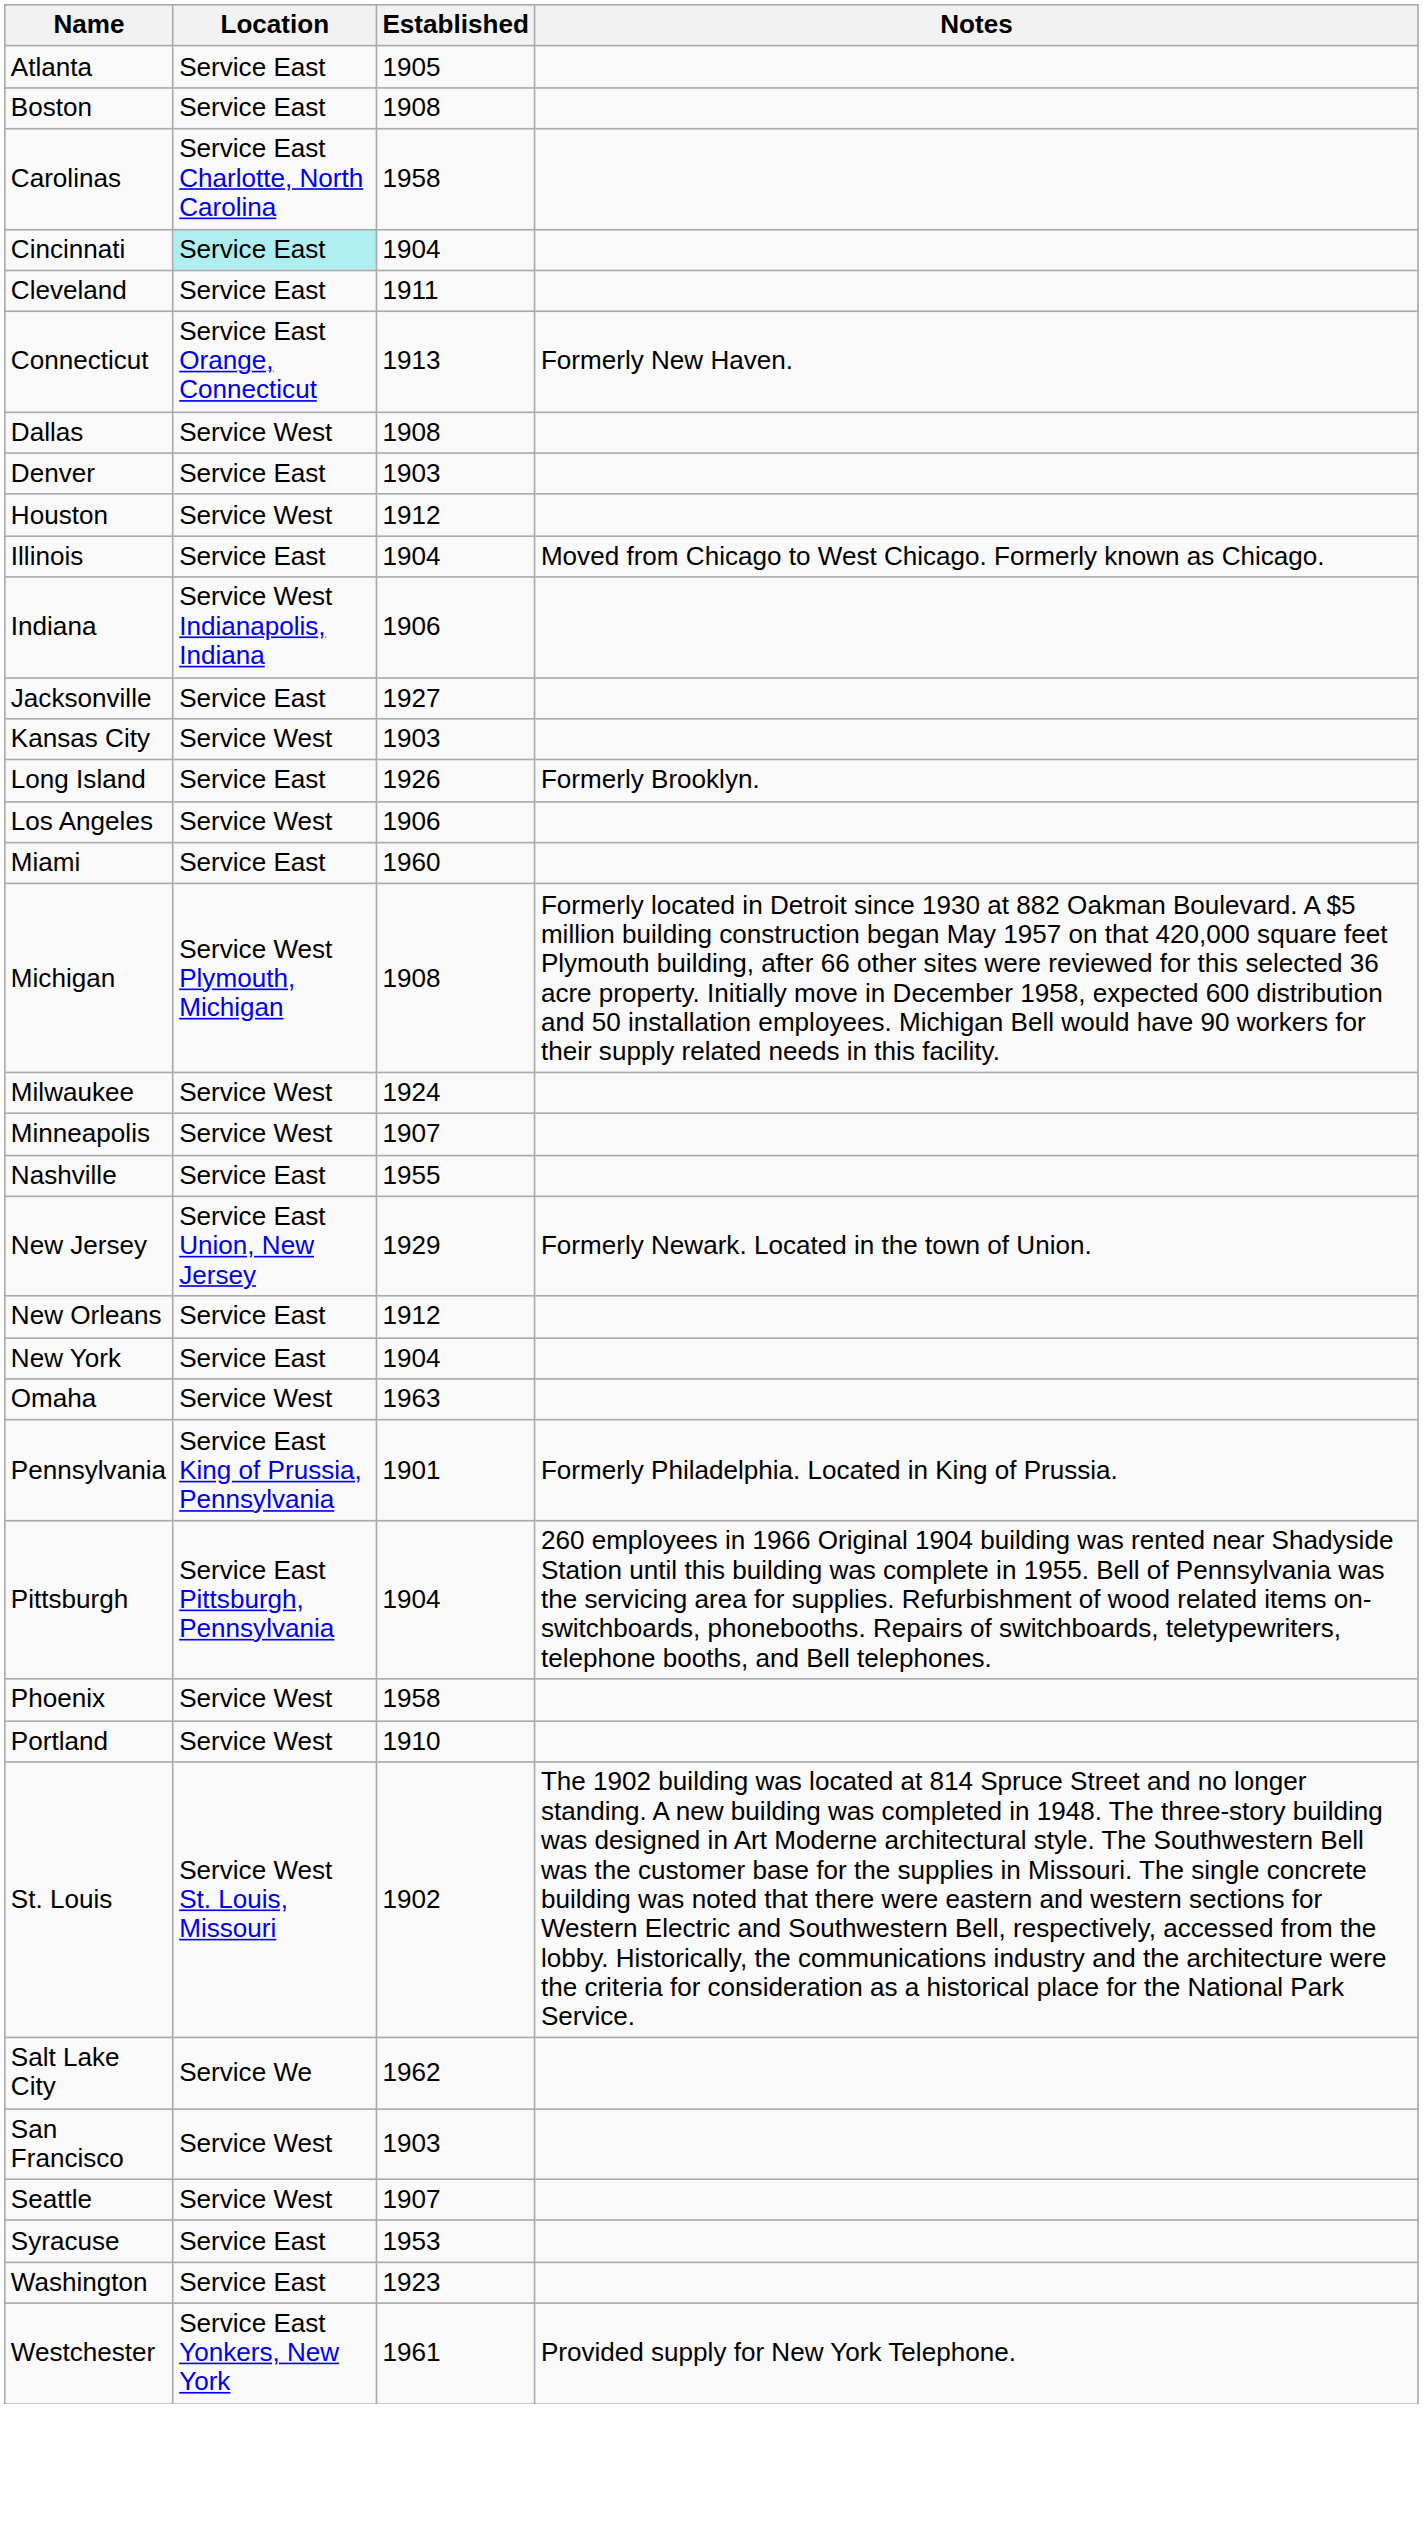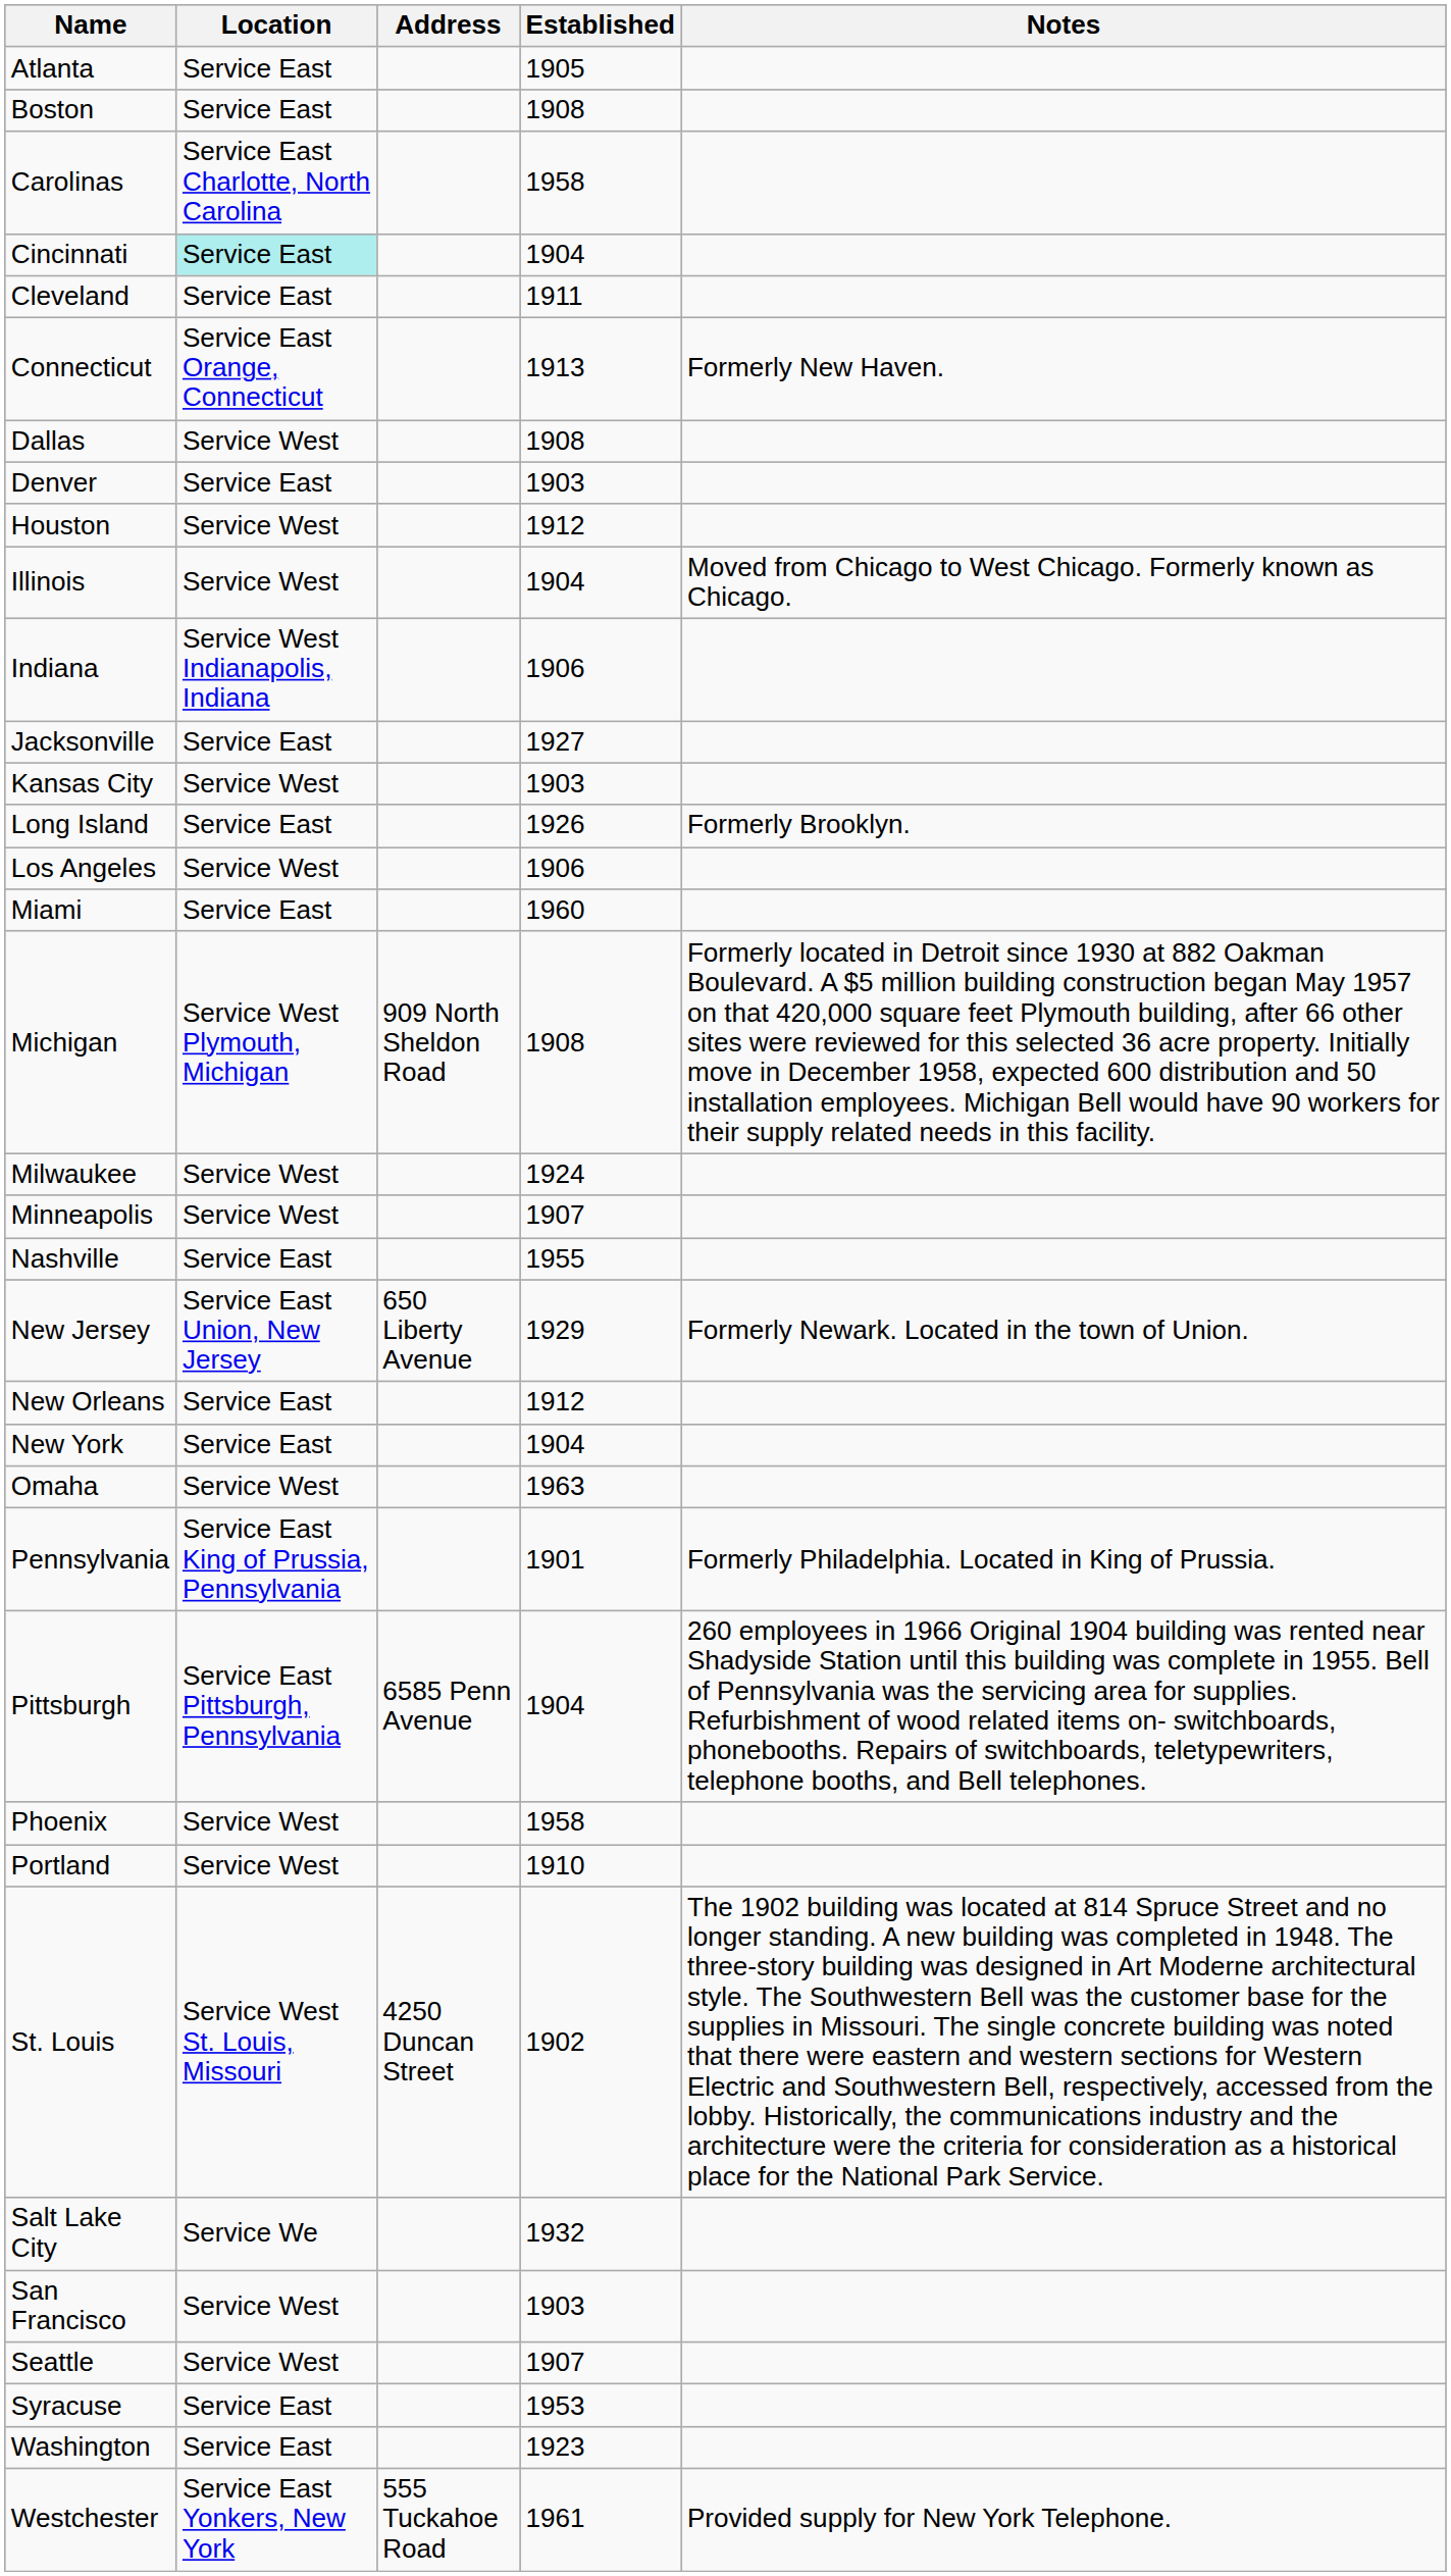 <table class="wikitable">
 <tr>
 <th>Name</th>
 <th>Location</th>
+<th>Address</th>
 <th>Established</th>
 <th>Notes</th>
 </tr>
 <tr>
 <td>Atlanta</td>
 <td>Service East</td>
+<td></td>
 <td>1905</td>
 <td></td>
 </tr>
 <tr>
 <td>Boston</td>
 <td>Service East</td>
+<td></td>
 <td>1908</td>
 <td></td>
 </tr>
 <tr>
 <td>Carolinas</td>
 <td>Service East <a href='#'>Charlotte, North Carolina</a></td>
+<td></td>
 <td>1958</td>
 <td></td>
 </tr>
 <tr>
 <td>Cincinnati</td>
 <td style="background: paleturquoise;">Service East</td>
+<td></td>
 <td>1904</td>
 <td></td>
 </tr>
 <tr>
 <td>Cleveland</td>
 <td>Service East</td>
+<td></td>
 <td>1911</td>
 <td></td>
 </tr>
 <tr>
 <td>Connecticut</td>
 <td>Service East <a href='#'>Orange, Connecticut</a></td>
+<td></td>
 <td>1913</td>
 <td>Formerly New Haven.</td>
 </tr>
 <tr>
 <td>Dallas</td>
 <td>Service West</td>
+<td></td>
 <td>1908</td>
 <td></td>
 </tr>
 <tr>
 <td>Denver</td>
 <td>Service East</td>
+<td></td>
 <td>1903</td>
 <td></td>
 </tr>
 <tr>
 <td>Houston</td>
 <td>Service West</td>
+<td></td>
 <td>1912</td>
 <td></td>
 </tr>
 <tr>
 <td>Illinois</td>
-<td>Service East</td>
+<td>Service West</td>
+<td></td>
 <td>1904</td>
 <td>Moved from Chicago to West Chicago. Formerly known as Chicago.</td>
 </tr>
 <tr>
 <td>Indiana</td>
 <td>Service West <a href='#'>Indianapolis, Indiana</a></td>
+<td></td>
 <td>1906</td>
 <td></td>
 </tr>
 <tr>
 <td>Jacksonville</td>
 <td>Service East</td>
+<td></td>
 <td>1927</td>
 <td></td>
 </tr>
 <tr>
 <td>Kansas City</td>
 <td>Service West</td>
+<td></td>
 <td>1903</td>
 <td></td>
 </tr>
 <tr>
 <td>Long Island</td>
 <td>Service East</td>
+<td></td>
 <td>1926</td>
 <td>Formerly Brooklyn.</td>
 </tr>
 <tr>
 <td>Los Angeles</td>
 <td>Service West</td>
+<td></td>
 <td>1906</td>
 <td></td>
 </tr>
 <tr>
 <td>Miami</td>
 <td>Service East</td>
+<td></td>
 <td>1960</td>
 <td></td>
 </tr>
 <tr>
 <td>Michigan</td>
 <td>Service West <a href='#'>Plymouth, Michigan</a></td>
+<td>909 North Sheldon Road</td>
 <td>1908</td>
 <td>Formerly located in Detroit since 1930 at 882 Oakman Boulevard. A $5 million building construction began May 1957 on that 420,000 square feet Plymouth building, after 66 other sites were reviewed for this selected 36 acre property. Initially move in December 1958, expected 600 distribution and 50 installation employees. Michigan Bell would have 90 workers for their supply related needs in this facility.</td>
 </tr>
 <tr>
 <td>Milwaukee</td>
 <td>Service West</td>
+<td></td>
 <td>1924</td>
 <td></td>
 </tr>
 <tr>
 <td>Minneapolis</td>
 <td>Service West</td>
+<td></td>
 <td>1907</td>
 <td></td>
 </tr>
 <tr>
 <td>Nashville</td>
 <td>Service East</td>
+<td></td>
 <td>1955</td>
 <td></td>
 </tr>
 <tr>
 <td>New Jersey</td>
 <td>Service East <a href='#'>Union, New Jersey</a></td>
+<td>650 Liberty Avenue</td>
 <td>1929</td>
 <td>Formerly Newark. Located in the town of Union.</td>
 </tr>
 <tr>
 <td>New Orleans</td>
 <td>Service East</td>
+<td></td>
 <td>1912</td>
 <td></td>
 </tr>
 <tr>
 <td>New York</td>
 <td>Service East</td>
+<td></td>
 <td>1904</td>
 <td></td>
 </tr>
 <tr>
 <td>Omaha</td>
 <td>Service West</td>
+<td></td>
 <td>1963</td>
 <td></td>
 </tr>
 <tr>
 <td>Pennsylvania</td>
 <td>Service East <a href='#'>King of Prussia, Pennsylvania</a></td>
+<td></td>
 <td>1901</td>
 <td>Formerly Philadelphia. Located in King of Prussia.</td>
 </tr>
 <tr>
 <td>Pittsburgh</td>
 <td>Service East <a href='#'>Pittsburgh, Pennsylvania</a></td>
+<td>6585 Penn Avenue</td>
 <td>1904</td>
 <td>260 employees in 1966 Original 1904 building was rented near Shadyside Station until this building was complete in 1955. Bell of Pennsylvania was the servicing area for supplies. Refurbishment of wood related items on- switchboards, phonebooths. Repairs of switchboards, teletypewriters, telephone booths, and Bell telephones.</td>
 </tr>
 <tr>
 <td>Phoenix</td>
 <td>Service West</td>
+<td></td>
 <td>1958</td>
 <td></td>
 </tr>
 <tr>
 <td>Portland</td>
 <td>Service West</td>
+<td></td>
 <td>1910</td>
 <td></td>
 </tr>
 <tr>
 <td>St. Louis</td>
 <td>Service West <a href='#'>St. Louis, Missouri</a></td>
+<td>4250 Duncan Street</td>
 <td>1902</td>
 <td>The 1902 building was located at 814 Spruce Street and no longer standing. A new building was completed in 1948. The three-story building was designed in Art Moderne architectural style. The Southwestern Bell was the customer base for the supplies in Missouri. The single concrete building was noted that there were eastern and western sections for Western Electric and Southwestern Bell, respectively, accessed from the lobby. Historically, the communications industry and the architecture were the criteria for consideration as a historical place for the National Park Service.</td>
 </tr>
 <tr>
 <td>Salt Lake City</td>
 <td>Service We</td>
-<td>1962</td>
+<td></td>
+<td>1932</td>
 <td></td>
 </tr>
 <tr>
 <td>San Francisco</td>
 <td>Service West</td>
+<td></td>
 <td>1903</td>
 <td></td>
 </tr>
 <tr>
 <td>Seattle</td>
 <td>Service West</td>
+<td></td>
 <td>1907</td>
 <td></td>
 </tr>
 <tr>
 <td>Syracuse</td>
 <td>Service East</td>
+<td></td>
 <td>1953</td>
 <td></td>
 </tr>
 <tr>
 <td>Washington</td>
 <td>Service East</td>
+<td></td>
 <td>1923</td>
 <td></td>
 </tr>
 <tr>
 <td>Westchester</td>
 <td>Service East <a href='#'>Yonkers, New York</a></td>
+<td>555 Tuckahoe Road</td>
 <td>1961</td>
 <td>Provided supply for New York Telephone.</td>
 </tr>
 </table>
